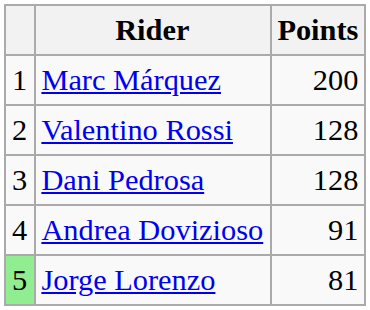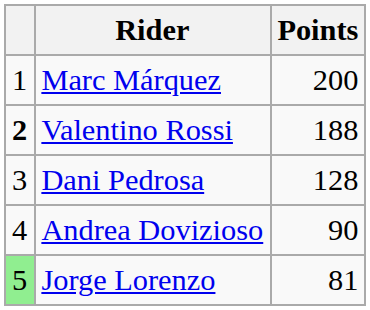 <table class="wikitable" style="font-size: 95%;">
 <tr>
 <th></th>
 <th>Rider</th>
 <th>Points</th>
 </tr>
 <tr>
 <td align=center>1</td>
 <td> <a href='#'>Marc Márquez</a></td>
 <td align=right>200</td>
 </tr>
 <tr>
-<td align=center>2</td>
+<td align=center><strong>2</strong></td>
 <td> <a href='#'>Valentino Rossi</a></td>
-<td align=right>128</td>
+<td align=right>188</td>
 </tr>
 <tr>
 <td align=center>3</td>
 <td> <a href='#'>Dani Pedrosa</a></td>
 <td align=right>128</td>
 </tr>
 <tr>
 <td align=center>4</td>
 <td> <a href='#'>Andrea Dovizioso</a></td>
-<td align=right>91</td>
+<td align=right>90</td>
 </tr>
 <tr>
 <td align=center style="background: lightgreen;">5</td>
 <td> <a href='#'>Jorge Lorenzo</a></td>
 <td align=right>81</td>
 </tr>
 </table>
